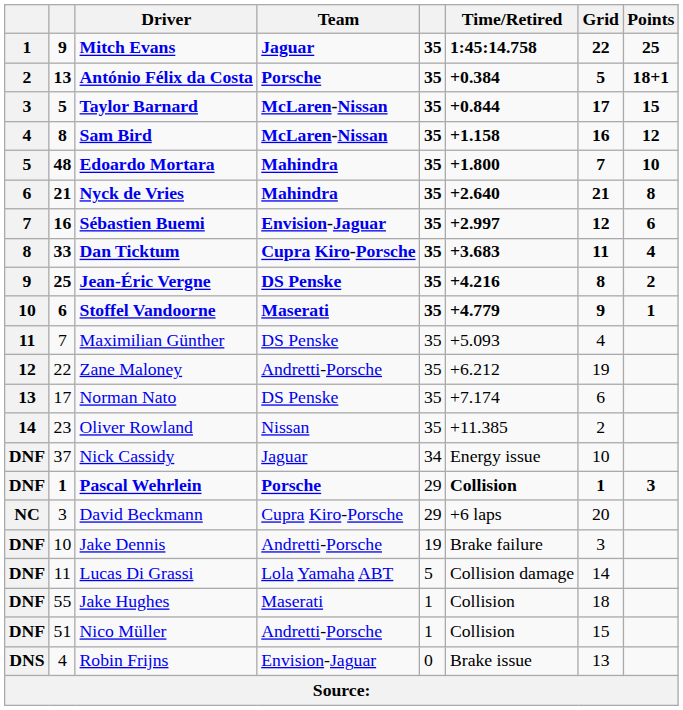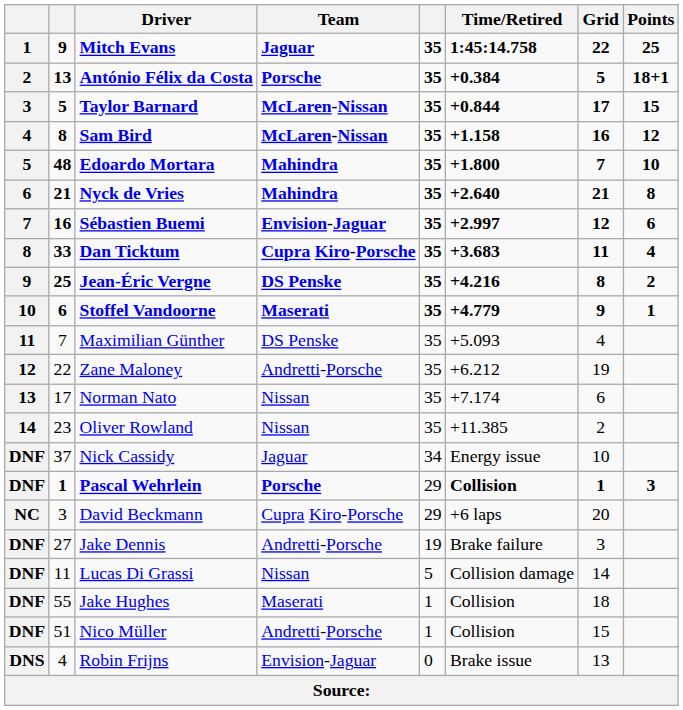 <table class="wikitable sortable" style="font-size: 85%">
 <tr>
 <th scope="col"></th>
 <th scope="col"></th>
 <th scope="col">Driver</th>
 <th scope="col">Team</th>
 <th></th>
 <th>Time/Retired</th>
 <th>Grid</th>
 <th>Points</th>
 </tr>
 <tr>
 <th scope="row">1</th>
 <td align="center"><strong>9</strong></td>
 <td data-sort-value=""><strong> <a href='#'>Mitch Evans</a></strong></td>
 <td><a href='#'><strong>Jaguar</strong></a></td>
 <td><strong>35</strong></td>
 <td><strong>1:45:14.758</strong></td>
 <td align="center"><strong>22</strong></td>
 <td align="center"><strong>25</strong></td>
 </tr>
 <tr>
 <th scope="row">2</th>
 <td align="center"><strong>13</strong></td>
 <td data-sort-value=""><strong> <a href='#'>António Félix da Costa</a></strong></td>
 <td><a href='#'><strong>Porsche</strong></a></td>
 <td><strong>35</strong></td>
 <td><strong>+0.384</strong></td>
 <td align="center"><strong>5</strong></td>
 <td align="center"><strong>18+1</strong></td>
 </tr>
 <tr>
 <th scope="row">3</th>
 <td align="center"><strong>5</strong></td>
 <td data-sort-value=""><strong> <a href='#'>Taylor Barnard</a></strong></td>
 <td><strong><a href='#'>McLaren</a>-<a href='#'>Nissan</a></strong></td>
 <td><strong>35</strong></td>
 <td><strong>+0.844</strong></td>
 <td align="center"><strong>17</strong></td>
 <td align="center"><strong>15</strong></td>
 </tr>
 <tr>
 <th scope="row">4</th>
 <td align="center"><strong>8</strong></td>
 <td data-sort-value=""><strong> <a href='#'>Sam Bird</a></strong></td>
 <td><strong><a href='#'>McLaren</a>-<a href='#'>Nissan</a></strong></td>
 <td><strong>35</strong></td>
 <td><strong>+1.158</strong></td>
 <td align="center"><strong>16</strong></td>
 <td align="center"><strong>12</strong></td>
 </tr>
 <tr>
 <th scope="row">5</th>
 <td align="center"><strong>48</strong></td>
 <td data-sort-value=""><strong> <a href='#'>Edoardo Mortara</a></strong></td>
 <td><a href='#'><strong>Mahindra</strong></a></td>
 <td><strong>35</strong></td>
 <td><strong>+1.800</strong></td>
 <td align="center"><strong>7</strong></td>
 <td align="center"><strong>10</strong></td>
 </tr>
 <tr>
 <th scope="row">6</th>
 <td align="center"><strong>21</strong></td>
 <td data-sort-value=""><strong> <a href='#'>Nyck de Vries</a></strong></td>
 <td><a href='#'><strong>Mahindra</strong></a></td>
 <td><strong>35</strong></td>
 <td><strong>+2.640</strong></td>
 <td align="center"><strong>21</strong></td>
 <td align="center"><strong>8</strong></td>
 </tr>
 <tr>
 <th scope="row">7</th>
 <td align="center"><strong>16</strong></td>
 <td data-sort-value=""><strong> <a href='#'>Sébastien Buemi</a></strong></td>
 <td><strong><a href='#'>Envision</a>-<a href='#'>Jaguar</a></strong></td>
 <td><strong>35</strong></td>
 <td><strong>+2.997</strong></td>
 <td align="center"><strong>12</strong></td>
 <td align="center"><strong>6</strong></td>
 </tr>
 <tr>
 <th scope="row">8</th>
 <td align="center"><strong>33</strong></td>
 <td data-sort-value=""><strong> <a href='#'>Dan Ticktum</a></strong></td>
 <td><strong><a href='#'>Cupra</a> <a href='#'>Kiro</a>-<a href='#'>Porsche</a></strong></td>
 <td><strong>35</strong></td>
 <td><strong>+3.683</strong></td>
 <td align="center"><strong>11</strong></td>
 <td align="center"><strong>4</strong></td>
 </tr>
 <tr>
 <th scope="row">9</th>
 <td align="center"><strong>25</strong></td>
 <td data-sort-value=""><strong> <a href='#'>Jean-Éric Vergne</a></strong></td>
 <td><strong><a href='#'>DS Penske</a></strong></td>
 <td><strong>35</strong></td>
 <td><strong>+4.216</strong></td>
 <td align="center"><strong>8</strong></td>
 <td align="center"><strong>2</strong></td>
 </tr>
 <tr>
 <th scope="row">10</th>
 <td align="center"><strong>6</strong></td>
 <td data-sort-value=""><strong> <a href='#'>Stoffel Vandoorne</a></strong></td>
 <td><a href='#'><strong>Maserati</strong></a></td>
 <td><strong>35</strong></td>
 <td><strong>+4.779</strong></td>
 <td align="center"><strong>9</strong></td>
 <td align="center"><strong>1</strong></td>
 </tr>
 <tr>
 <th scope="row">11</th>
 <td align="center">7</td>
 <td data-sort-value=""> <a href='#'>Maximilian Günther</a></td>
 <td><a href='#'>DS Penske</a></td>
 <td>35</td>
 <td>+5.093</td>
 <td align="center">4</td>
 <td></td>
 </tr>
 <tr>
 <th scope="row">12</th>
 <td align="center">22</td>
 <td data-sort-value=""> <a href='#'>Zane Maloney</a></td>
 <td><a href='#'>Andretti</a>-<a href='#'>Porsche</a></td>
 <td>35</td>
 <td>+6.212</td>
 <td align="center">19</td>
 <td></td>
 </tr>
 <tr>
 <th scope="row">13</th>
 <td align="center">17</td>
 <td data-sort-value=""> <a href='#'>Norman Nato</a></td>
-<td><a href='#'>DS Penske</a></td>
+<td><a href='#'>Nissan</a></td>
 <td>35</td>
 <td>+7.174</td>
 <td align="center">6</td>
 <td></td>
 </tr>
 <tr>
 <th scope="row">14</th>
 <td align="center">23</td>
 <td data-sort-value=""> <a href='#'>Oliver Rowland</a></td>
 <td><a href='#'>Nissan</a></td>
 <td>35</td>
 <td>+11.385</td>
 <td align="center">2</td>
 <td></td>
 </tr>
 <tr>
 <th scope="row">DNF</th>
 <td align="center">37</td>
 <td data-sort-value=""> <a href='#'>Nick Cassidy</a></td>
 <td><a href='#'>Jaguar</a></td>
 <td>34</td>
 <td>Energy issue</td>
 <td align="center">10</td>
 <td></td>
 </tr>
 <tr>
 <th scope="row">DNF</th>
 <td align="center"><strong>1</strong></td>
 <td data-sort-value=""><strong> <a href='#'>Pascal Wehrlein</a></strong></td>
 <td><a href='#'><strong>Porsche</strong></a></td>
 <td>29</td>
 <td><strong>Collision</strong></td>
 <td align="center"><strong>1</strong></td>
 <td align="center"><strong>3</strong></td>
 </tr>
 <tr>
 <th scope="row">NC</th>
 <td align="center">3</td>
 <td data-sort-value=""> <a href='#'>David Beckmann</a></td>
 <td><a href='#'>Cupra</a> <a href='#'>Kiro</a>-<a href='#'>Porsche</a></td>
 <td>29</td>
 <td>+6 laps</td>
 <td align="center">20</td>
 <td></td>
 </tr>
 <tr>
 <th scope="row">DNF</th>
-<td align="center">10</td>
+<td align="center">27</td>
 <td data-sort-value=""> <a href='#'>Jake Dennis</a></td>
 <td><a href='#'>Andretti</a>-<a href='#'>Porsche</a></td>
 <td>19</td>
 <td>Brake failure</td>
 <td align="center">3</td>
 <td></td>
 </tr>
 <tr>
 <th scope="row">DNF</th>
 <td align="center">11</td>
 <td data-sort-value=""> <a href='#'>Lucas Di Grassi</a></td>
-<td><a href='#'>Lola</a> <a href='#'>Yamaha</a> <a href='#'>ABT</a></td>
+<td><a href='#'>Nissan</a></td>
 <td>5</td>
 <td>Collision damage</td>
 <td align="center">14</td>
 <td></td>
 </tr>
 <tr>
 <th scope="row">DNF</th>
 <td align="center">55</td>
 <td data-sort-value=""> <a href='#'>Jake Hughes</a></td>
 <td><a href='#'>Maserati</a></td>
 <td>1</td>
 <td>Collision</td>
 <td align="center">18</td>
 <td></td>
 </tr>
 <tr>
 <th scope="row">DNF</th>
 <td align="center">51</td>
 <td data-sort-value=""> <a href='#'>Nico Müller</a></td>
 <td><a href='#'>Andretti</a>-<a href='#'>Porsche</a></td>
 <td>1</td>
 <td>Collision</td>
 <td align="center">15</td>
 <td></td>
 </tr>
 <tr>
 <th scope="row">DNS</th>
 <td align="center">4</td>
 <td data-sort-value=""> <a href='#'>Robin Frijns</a></td>
 <td><a href='#'>Envision</a>-<a href='#'>Jaguar</a></td>
 <td>0</td>
 <td>Brake issue</td>
 <td align="center">13</td>
 <td></td>
 </tr>
 <tr>
 <th colspan="8">Source: </th>
 </tr>
 </table>
